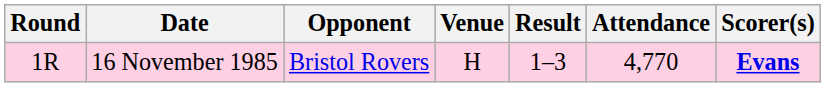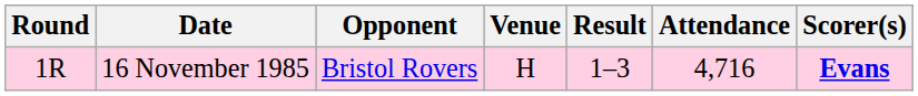 <table class="wikitable sortable" style="text-align:center;">
 <tr>
 <th>Round</th>
 <th>Date</th>
 <th>Opponent</th>
 <th>Venue</th>
 <th>Result</th>
 <th>Attendance</th>
 <th>Scorer(s)</th>
 </tr>
 <tr style="background:#ffd0e3;">
 <td>1R</td>
 <td>16 November 1985</td>
 <td><a href='#'>Bristol Rovers</a></td>
 <td>H</td>
 <td>1–3</td>
-<td>4,770</td>
+<td>4,716</td>
 <td><strong><a href='#'>Evans</a></strong></td>
 </tr>
 </table>
